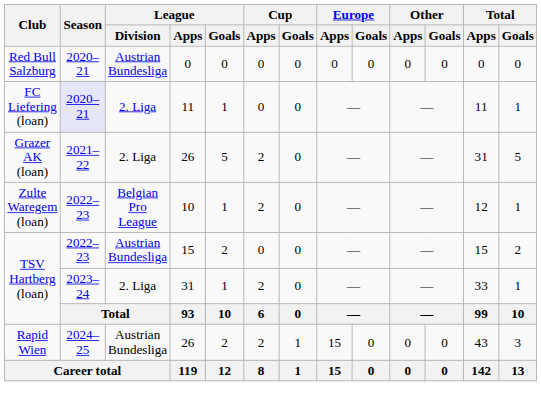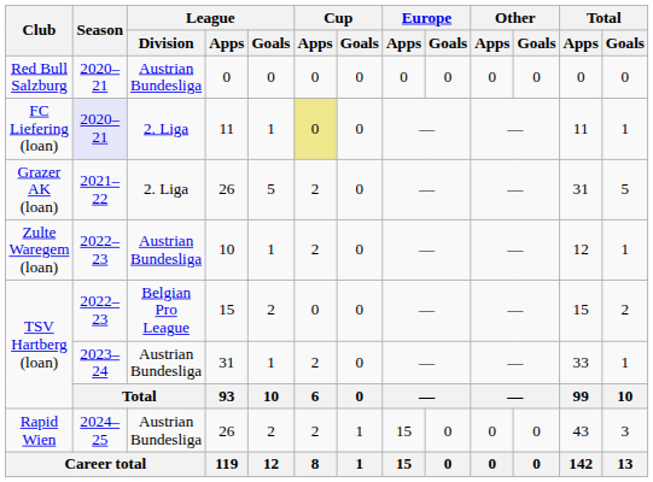 <table class=wikitable style="text-align:center">
 <tr>
 <th rowspan="2">Club</th>
 <th rowspan="2">Season</th>
 <th colspan="3">League</th>
 <th colspan="2">Cup</th>
 <th colspan="2"><a href='#'>Europe</a></th>
 <th colspan="2">Other</th>
 <th colspan="2">Total</th>
 </tr>
 <tr>
 <th>Division</th>
 <th>Apps</th>
 <th>Goals</th>
 <th>Apps</th>
 <th>Goals</th>
 <th>Apps</th>
 <th>Goals</th>
 <th>Apps</th>
 <th>Goals</th>
 <th>Apps</th>
 <th>Goals</th>
 </tr>
 <tr>
 <td><a href='#'>Red Bull Salzburg</a></td>
 <td><a href='#'>2020–21</a></td>
 <td><a href='#'>Austrian Bundesliga</a></td>
 <td>0</td>
 <td>0</td>
 <td>0</td>
 <td>0</td>
 <td>0</td>
 <td>0</td>
 <td>0</td>
 <td>0</td>
 <td>0</td>
 <td>0</td>
 </tr>
 <tr>
 <td><a href='#'>FC Liefering</a> (loan)</td>
 <td style="background: lavender;"><a href='#'>2020–21</a></td>
 <td><a href='#'>2. Liga</a></td>
 <td>11</td>
 <td>1</td>
-<td>0</td>
+<td style="background: khaki;">0</td>
 <td>0</td>
 <td colspan="2">—</td>
 <td colspan="2">—</td>
 <td>11</td>
 <td>1</td>
 </tr>
 <tr>
 <td><a href='#'>Grazer AK</a> (loan)</td>
 <td><a href='#'>2021–22</a></td>
 <td>2. Liga</td>
 <td>26</td>
 <td>5</td>
 <td>2</td>
 <td>0</td>
 <td colspan="2">—</td>
 <td colspan="2">—</td>
 <td>31</td>
 <td>5</td>
 </tr>
 <tr>
 <td><a href='#'>Zulte Waregem</a> (loan)</td>
 <td><a href='#'>2022–23</a></td>
-<td><a href='#'>Belgian Pro League</a></td>
+<td><a href='#'>Austrian Bundesliga</a></td>
 <td>10</td>
 <td>1</td>
 <td>2</td>
 <td>0</td>
 <td colspan="2">—</td>
 <td colspan="2">—</td>
 <td>12</td>
 <td>1</td>
 </tr>
 <tr>
 <td rowspan="3"><a href='#'>TSV Hartberg</a> (loan)</td>
 <td><a href='#'>2022–23</a></td>
-<td><a href='#'>Austrian Bundesliga</a></td>
+<td><a href='#'>Belgian Pro League</a></td>
 <td>15</td>
 <td>2</td>
 <td>0</td>
 <td>0</td>
 <td colspan="2">—</td>
 <td colspan="2">—</td>
 <td>15</td>
 <td>2</td>
 </tr>
 <tr>
 <td><a href='#'>2023–24</a></td>
-<td>2. Liga</td>
+<td>Austrian Bundesliga</td>
 <td>31</td>
 <td>1</td>
 <td>2</td>
 <td>0</td>
 <td colspan="2">—</td>
 <td colspan="2">—</td>
 <td>33</td>
 <td>1</td>
 </tr>
 <tr>
 <th colspan="2">Total</th>
 <th>93</th>
 <th>10</th>
 <th>6</th>
 <th>0</th>
 <th colspan="2">—</th>
 <th colspan="2">—</th>
 <th>99</th>
 <th>10</th>
 </tr>
 <tr>
 <td><a href='#'>Rapid Wien</a></td>
 <td><a href='#'>2024–25</a></td>
 <td>Austrian Bundesliga</td>
 <td>26</td>
 <td>2</td>
 <td>2</td>
 <td>1</td>
 <td>15</td>
 <td>0</td>
 <td>0</td>
 <td>0</td>
 <td>43</td>
 <td>3</td>
 </tr>
 <tr>
 <th colspan="3">Career total</th>
 <th>119</th>
 <th>12</th>
 <th>8</th>
 <th>1</th>
 <th>15</th>
 <th>0</th>
 <th>0</th>
 <th>0</th>
 <th>142</th>
 <th>13</th>
 </tr>
 </table>
